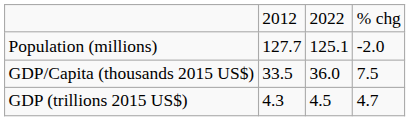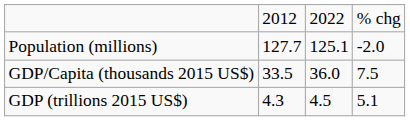 <table class="wikitable">
 <tr>
 <td></td>
 <td>2012</td>
 <td>2022</td>
 <td>% chg</td>
 </tr>
 <tr>
 <td>Population (millions)</td>
 <td>127.7</td>
 <td>125.1</td>
 <td>-2.0</td>
 </tr>
 <tr>
 <td>GDP/Capita (thousands 2015 US$)</td>
 <td>33.5</td>
 <td>36.0</td>
 <td>7.5</td>
 </tr>
 <tr>
 <td>GDP (trillions 2015 US$)</td>
 <td>4.3</td>
 <td>4.5</td>
-<td>4.7</td>
+<td>5.1</td>
 </tr>
 </table>
